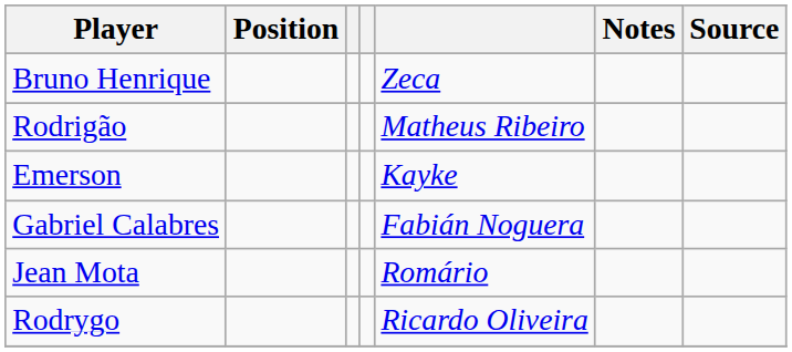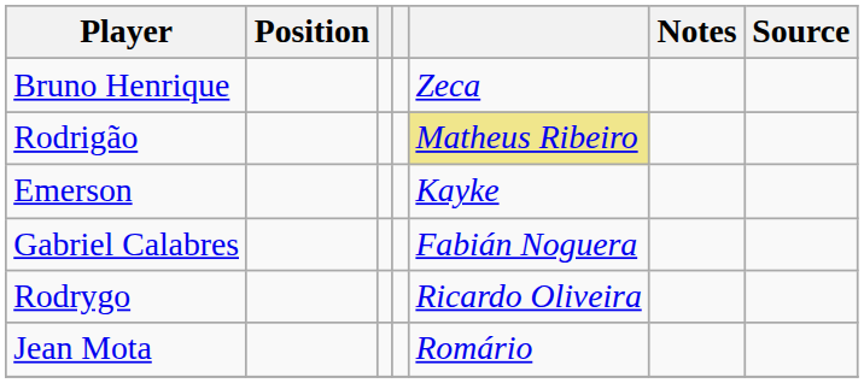 <table class="wikitable">
 <tr>
 <th>Player</th>
 <th>Position</th>
 <th></th>
 <th></th>
 <th></th>
 <th>Notes</th>
 <th>Source</th>
 </tr>
 <tr>
 <td> <a href='#'>Bruno Henrique</a></td>
 <td></td>
 <td></td>
 <td></td>
 <td> <em><a href='#'>Zeca</a></em></td>
 <td></td>
 <td></td>
 </tr>
 <tr>
 <td> <a href='#'>Rodrigão</a></td>
 <td></td>
 <td></td>
 <td></td>
-<td> <em><a href='#'>Matheus Ribeiro</a></em></td>
+<td style="background: khaki;"> <em><a href='#'>Matheus Ribeiro</a></em></td>
 <td></td>
 <td></td>
 </tr>
 <tr>
 <td> <a href='#'>Emerson</a></td>
 <td></td>
 <td></td>
 <td></td>
 <td> <em><a href='#'>Kayke</a></em></td>
 <td></td>
 <td></td>
 </tr>
 <tr>
 <td> <a href='#'>Gabriel Calabres</a></td>
 <td></td>
 <td></td>
 <td></td>
 <td> <em><a href='#'>Fabián Noguera</a></em></td>
 <td></td>
 <td></td>
 </tr>
 <tr>
+<td> <a href='#'>Rodrygo</a></td>
+<td></td>
+<td></td>
+<td></td>
+<td> <em><a href='#'>Ricardo Oliveira</a></em></td>
+<td></td>
+<td></td>
+</tr>
+<tr>
 <td> <a href='#'>Jean Mota</a></td>
 <td></td>
 <td></td>
 <td></td>
 <td> <em><a href='#'>Romário</a></em></td>
 <td></td>
 <td></td>
 </tr>
 <tr>
-<td> <a href='#'>Rodrygo</a></td>
-<td></td>
-<td></td>
-<td></td>
-<td> <em><a href='#'>Ricardo Oliveira</a></em></td>
-<td></td>
-<td></td>
-</tr>
-<tr>
 </tr>
 </table>
